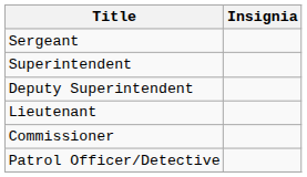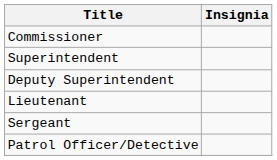 <table class="wikitable">
 <tr>
 <th>Title</th>
 <th>Insignia</th>
 </tr>
 <tr>
-<td>Sergeant</td>
+<td>Commissioner</td>
 <td></td>
 </tr>
 <tr>
 <td>Superintendent</td>
 <td></td>
 </tr>
 <tr>
 <td>Deputy Superintendent</td>
 <td></td>
 </tr>
 <tr>
 <td>Lieutenant</td>
 <td></td>
 </tr>
 <tr>
-<td>Commissioner</td>
+<td>Sergeant</td>
 <td></td>
 </tr>
 <tr>
 <td>Patrol Officer/Detective</td>
 <td></td>
 </tr>
 <tr>
 </tr>
 </table>
